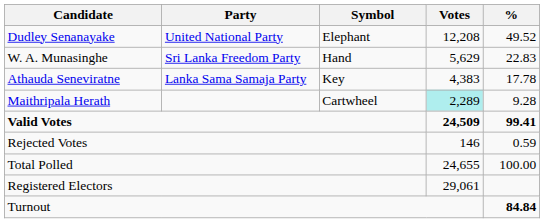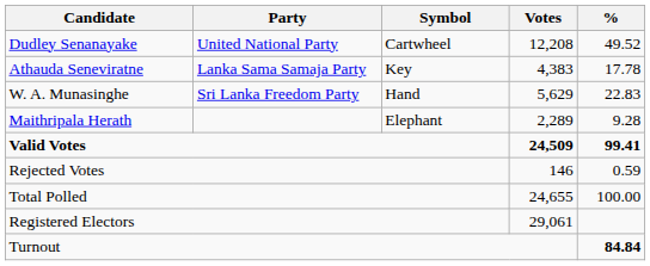 <table class="wikitable" border="1" style="text-align:right;">
 <tr>
 <th align=left width="180">Candidate</th>
 <th align=left width="180">Party</th>
 <th align=left width="120">Symbol</th>
 <th align=left width="60">Votes</th>
 <th align=left width="60">%</th>
 </tr>
 <tr>
 <td align=left><a href='#'>Dudley Senanayake</a></td>
 <td align=left><a href='#'>United National Party</a></td>
-<td align=left>Elephant</td>
+<td align=left>Cartwheel</td>
 <td align=right>12,208</td>
 <td align=right>49.52</td>
+</tr>
+<tr>
+<td align=left><a href='#'>Athauda Seneviratne</a></td>
+<td align=left><a href='#'>Lanka Sama Samaja Party</a></td>
+<td align=left>Key</td>
+<td align=right>4,383</td>
+<td align=right>17.78</td>
 </tr>
 <tr>
 <td align=left>W. A. Munasinghe</td>
 <td align=left><a href='#'>Sri Lanka Freedom Party</a></td>
 <td align=left>Hand</td>
 <td align=right>5,629</td>
 <td align=right>22.83</td>
 </tr>
 <tr>
-<td align=left><a href='#'>Athauda Seneviratne</a></td>
-<td align=left><a href='#'>Lanka Sama Samaja Party</a></td>
-<td align=left>Key</td>
-<td align=right>4,383</td>
-<td align=right>17.78</td>
-</tr>
-<tr>
 <td align=left><a href='#'>Maithripala Herath</a></td>
 <td align=left></td>
-<td align=left>Cartwheel</td>
-<td align=right style="background: paleturquoise;">2,289</td>
+<td align=left>Elephant</td>
+<td align=right>2,289</td>
 <td align=right>9.28</td>
 </tr>
 <tr>
 <td align=left colspan=3><strong>Valid Votes</strong></td>
 <td align=right><strong>24,509</strong></td>
 <td align=right><strong>99.41</strong></td>
 </tr>
 <tr>
 <td align=left colspan=3>Rejected Votes</td>
 <td align=right>146</td>
 <td align=right>0.59</td>
 </tr>
 <tr>
 <td align=left colspan=3>Total Polled</td>
 <td align=right>24,655</td>
 <td align=right>100.00</td>
 </tr>
 <tr>
 <td align=left colspan=3>Registered Electors</td>
 <td align=right>29,061</td>
 <td></td>
 </tr>
 <tr>
 <td align=left colspan=4>Turnout</td>
 <td align=right><strong>84.84</strong></td>
 </tr>
 </table>
